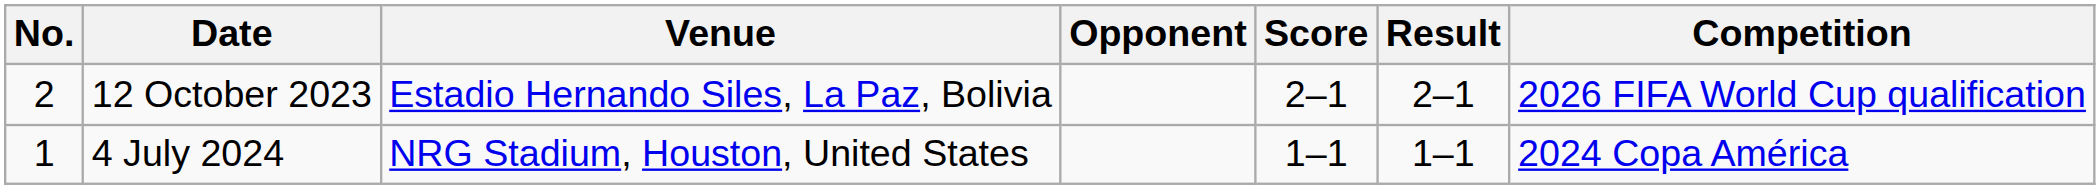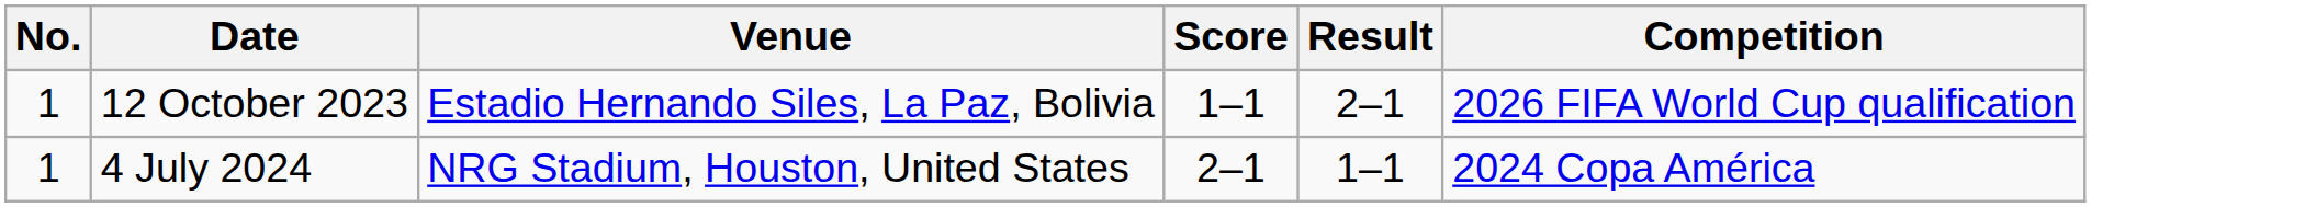 <table class="wikitable sortable">
 <tr>
 <th scope="col">No.</th>
 <th scope="col">Date</th>
 <th scope="col">Venue</th>
-<th scope="col">Opponent</th>
 <th scope="col">Score</th>
 <th scope="col">Result</th>
 <th scope="col">Competition</th>
 </tr>
 <tr>
-<td align="center">2</td>
+<td align="center">1</td>
 <td>12 October 2023</td>
 <td><a href='#'>Estadio Hernando Siles</a>, <a href='#'>La Paz</a>, Bolivia</td>
-<td></td>
-<td align="center">2–1</td>
+<td align="center">1–1</td>
 <td align="center">2–1</td>
 <td><a href='#'>2026 FIFA World Cup qualification</a></td>
 </tr>
 <tr>
 <td align="center">1</td>
 <td>4 July 2024</td>
 <td><a href='#'>NRG Stadium</a>, <a href='#'>Houston</a>, United States</td>
-<td></td>
-<td align="center">1–1</td>
+<td align="center">2–1</td>
 <td align="center">1–1 </td>
 <td><a href='#'>2024 Copa América</a></td>
 </tr>
 </table>
